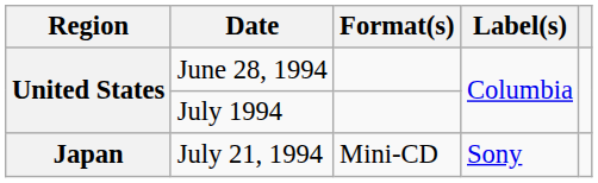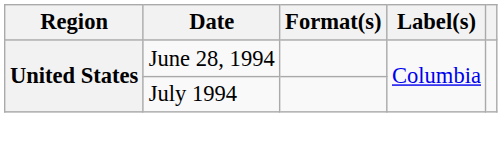 <table class="wikitable plainrowheaders">
 <tr>
 <th scope="col">Region</th>
 <th scope="col">Date</th>
 <th scope="col">Format(s)</th>
 <th scope="col">Label(s)</th>
 <th scope="col"></th>
 </tr>
 <tr>
 <th scope="row" rowspan="2">United States</th>
 <td>June 28, 1994</td>
 <td></td>
 <td rowspan="2"><a href='#'>Columbia</a></td>
 <td rowspan="2"></td>
 </tr>
 <tr>
 <td>July 1994</td>
 <td></td>
 </tr>
-<tr>
-<th scope="row">Japan</th>
-<td>July 21, 1994</td>
-<td>Mini-CD</td>
-<td><a href='#'>Sony</a></td>
-<td></td>
-</tr>
 </table>
